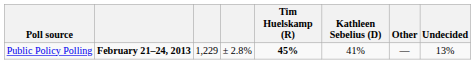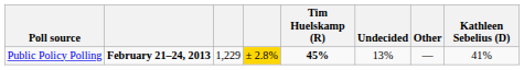 <table class="wikitable" style="text-align:center">
 <tr valign= bottom>
 <th>Poll source</th>
 <th></th>
 <th></th>
 <th></th>
 <th style="width:100px;">Tim<br>Huelskamp (R)</th>
+<th>Undecided</th>
+<th>Other</th>
 <th style="width:100px;">Kathleen<br>Sebelius (D)</th>
-<th>Other</th>
-<th>Undecided</th>
 </tr>
 <tr>
 <td align=left><a href='#'>Public Policy Polling</a></td>
 <td><strong>February 21–24, 2013</strong></td>
 <td>1,229</td>
-<td>± 2.8%</td>
+<td style="background: gold;">± 2.8%</td>
 <td><strong>45%</strong></td>
+<td>13%</td>
+<td>—</td>
 <td>41%</td>
-<td>—</td>
-<td>13%</td>
 </tr>
 </table>
